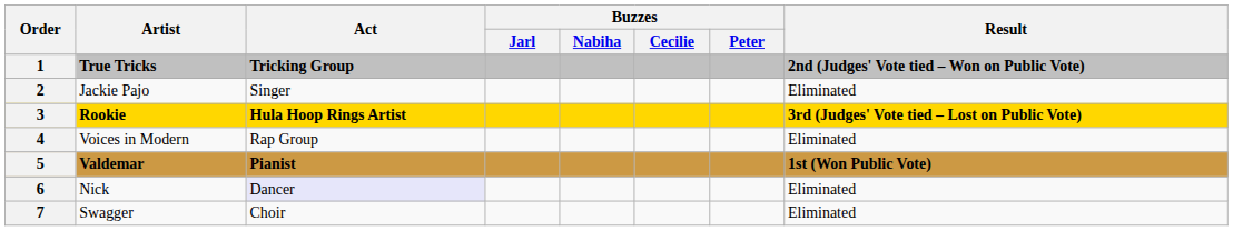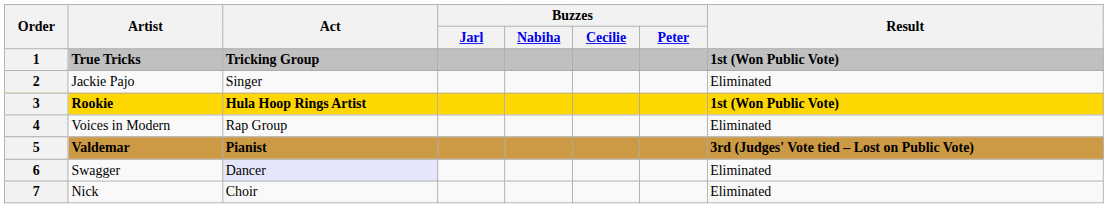 <table class="wikitable sortable" width="100%">
 <tr>
 <th rowspan="2">Order</th>
 <th rowspan="2" class="unsortable">Artist</th>
 <th rowspan="2" class="unsortable">Act</th>
 <th colspan="4" class="unsortable">Buzzes</th>
 <th rowspan="2">Result</th>
 </tr>
 <tr>
 <th width="70"><a href='#'>Jarl</a></th>
 <th width="70"><a href='#'>Nabiha</a></th>
 <th width="70"><a href='#'>Cecilie</a></th>
 <th width="70"><a href='#'>Peter</a></th>
 </tr>
 <tr style="background:silver;">
 <th>1</th>
 <td><strong>True Tricks</strong></td>
 <td><strong>Tricking Group</strong></td>
 <td></td>
 <td></td>
 <td align="center"></td>
 <td align="center"></td>
-<td><strong>2nd (Judges' Vote tied – Won on Public Vote)</strong></td>
+<td><strong>1st (Won Public Vote)</strong></td>
 </tr>
 <tr>
 <th>2</th>
 <td>Jackie Pajo</td>
 <td>Singer</td>
 <td></td>
 <td></td>
 <td></td>
 <td></td>
 <td>Eliminated</td>
 </tr>
 <tr style="background:gold;">
 <th>3</th>
 <td><strong>Rookie</strong></td>
 <td><strong>Hula Hoop Rings Artist</strong></td>
 <td></td>
 <td></td>
 <td></td>
 <td></td>
-<td><strong>3rd (Judges' Vote tied – Lost on Public Vote)</strong></td>
+<td><strong>1st (Won Public Vote)</strong></td>
 </tr>
 <tr>
 <th>4</th>
 <td>Voices in Modern</td>
 <td>Rap Group</td>
 <td></td>
 <td align="center"></td>
 <td></td>
 <td></td>
 <td>Eliminated</td>
 </tr>
 <tr style="background:#c94;">
 <th>5</th>
 <td><strong>Valdemar</strong></td>
 <td><strong>Pianist</strong></td>
 <td align="center"></td>
 <td align="center"></td>
 <td></td>
 <td></td>
-<td><strong>1st (Won Public Vote)</strong></td>
+<td><strong>3rd (Judges' Vote tied – Lost on Public Vote)</strong></td>
 </tr>
 <tr>
 <th>6</th>
-<td>Nick </td>
+<td>Swagger</td>
 <td style="background: lavender;">Dancer</td>
 <td></td>
 <td></td>
 <td></td>
 <td></td>
 <td>Eliminated</td>
 </tr>
 <tr>
 <th>7</th>
-<td>Swagger</td>
+<td>Nick </td>
 <td>Choir</td>
 <td></td>
 <td></td>
 <td></td>
 <td></td>
 <td>Eliminated</td>
 </tr>
 </table>
